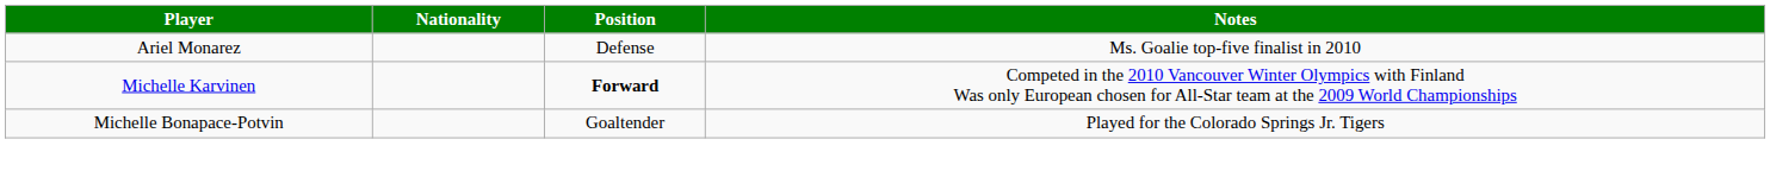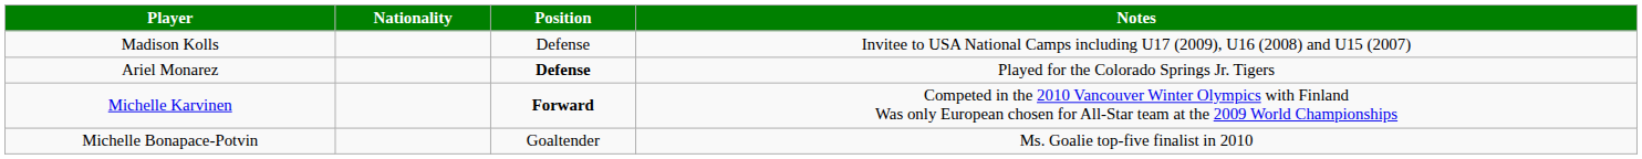 <table class="wikitable" width="80%">
 <tr align="center"  style="background:green;color:#FFFFFF;">
 <td><strong>Player</strong></td>
 <td><strong>Nationality</strong></td>
 <td><strong>Position</strong></td>
 <td><strong>Notes</strong></td>
 </tr>
 <tr align="center" bgcolor="">
+<td>Madison Kolls</td>
+<td></td>
+<td>Defense</td>
+<td>Invitee to USA National Camps including U17 (2009),  U16 (2008) and U15 (2007)</td>
+</tr>
+<tr align="center" bgcolor="">
 <td>Ariel Monarez</td>
 <td></td>
-<td>Defense</td>
-<td>Ms. Goalie top-five finalist in 2010</td>
+<td><strong>Defense</strong></td>
+<td>Played for the Colorado Springs Jr. Tigers</td>
 </tr>
 <tr align="center" bgcolor="">
 <td><a href='#'>Michelle Karvinen</a></td>
 <td> </td>
 <td><strong>Forward</strong></td>
 <td>Competed in the <a href='#'>2010 Vancouver Winter Olympics</a> with Finland<br>Was only European chosen for All-Star team at the <a href='#'>2009 World Championships</a></td>
 </tr>
 <tr align="center" bgcolor="">
 <td>Michelle Bonapace-Potvin</td>
 <td></td>
 <td>Goaltender</td>
-<td>Played for the Colorado Springs Jr. Tigers</td>
+<td>Ms. Goalie top-five finalist in 2010</td>
 </tr>
 </table>
